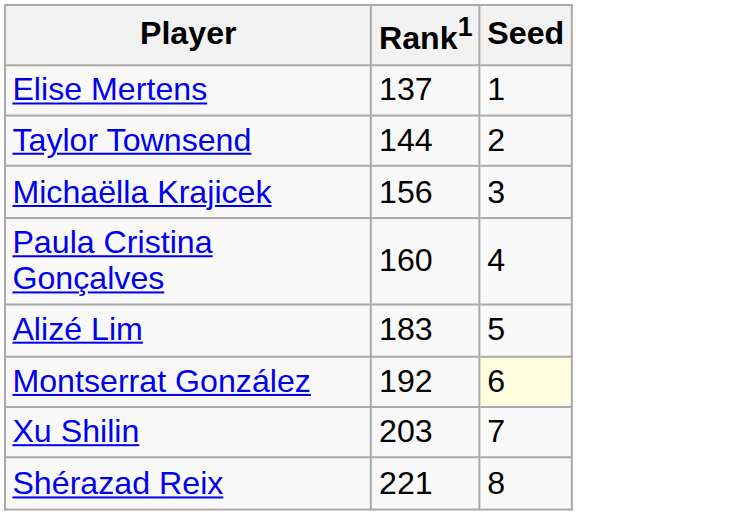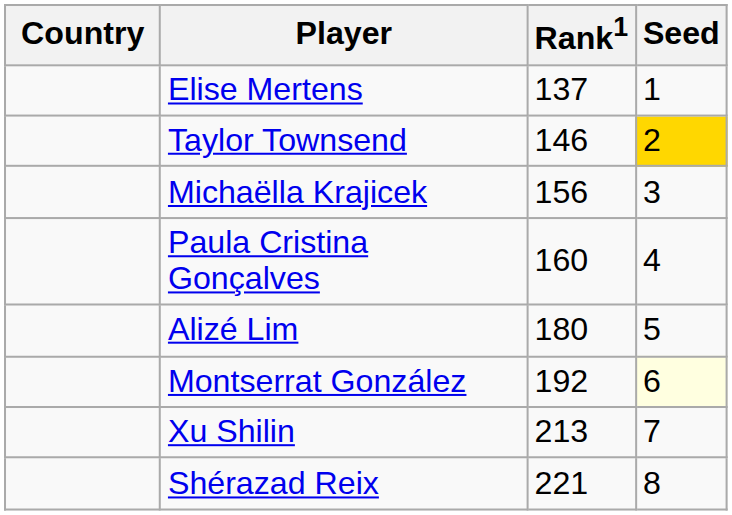 <table class="sortable wikitable">
 <tr>
+<th width="70">Country</th>
 <th width="175">Player</th>
 <th>Rank<sup>1</sup></th>
 <th>Seed</th>
 </tr>
 <tr>
+<td></td>
 <td><a href='#'>Elise Mertens</a></td>
 <td>137</td>
 <td>1</td>
 </tr>
 <tr>
+<td></td>
 <td><a href='#'>Taylor Townsend</a></td>
-<td>144</td>
-<td>2</td>
+<td>146</td>
+<td style="background: gold;">2</td>
 </tr>
 <tr>
+<td></td>
 <td><a href='#'>Michaëlla Krajicek</a></td>
 <td>156</td>
 <td>3</td>
 </tr>
 <tr>
+<td></td>
 <td><a href='#'>Paula Cristina Gonçalves</a></td>
 <td>160</td>
 <td>4</td>
 </tr>
 <tr>
+<td></td>
 <td><a href='#'>Alizé Lim</a></td>
-<td>183</td>
+<td>180</td>
 <td>5</td>
 </tr>
 <tr>
+<td></td>
 <td><a href='#'>Montserrat González</a></td>
 <td>192</td>
 <td style="background: lightyellow;">6</td>
 </tr>
 <tr>
+<td></td>
 <td><a href='#'>Xu Shilin</a></td>
-<td>203</td>
+<td>213</td>
 <td>7</td>
 </tr>
 <tr>
+<td></td>
 <td><a href='#'>Shérazad Reix</a></td>
 <td>221</td>
 <td>8</td>
 </tr>
 </table>
